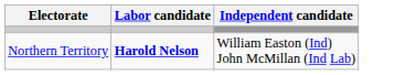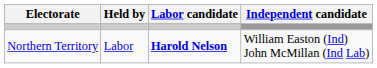 <table class="wikitable">
 <tr>
 <th>Electorate</th>
+<th>Held by</th>
 <th><a href='#'>Labor</a> candidate</th>
 <th><a href='#'>Independent</a> candidate</th>
 </tr>
 <tr bgcolor="#cccccc">
 <td></td>
 <td></td>
+<td></td>
 <td bgcolor="#999999"></td>
 </tr>
 <tr>
 <td><a href='#'>Northern Territory</a></td>
+<td><a href='#'>Labor</a></td>
 <td><strong><a href='#'>Harold Nelson</a></strong></td>
 <td>William Easton (<a href='#'>Ind</a>)<br>John McMillan (<a href='#'>Ind</a> <a href='#'>Lab</a>)</td>
 </tr>
 </table>
